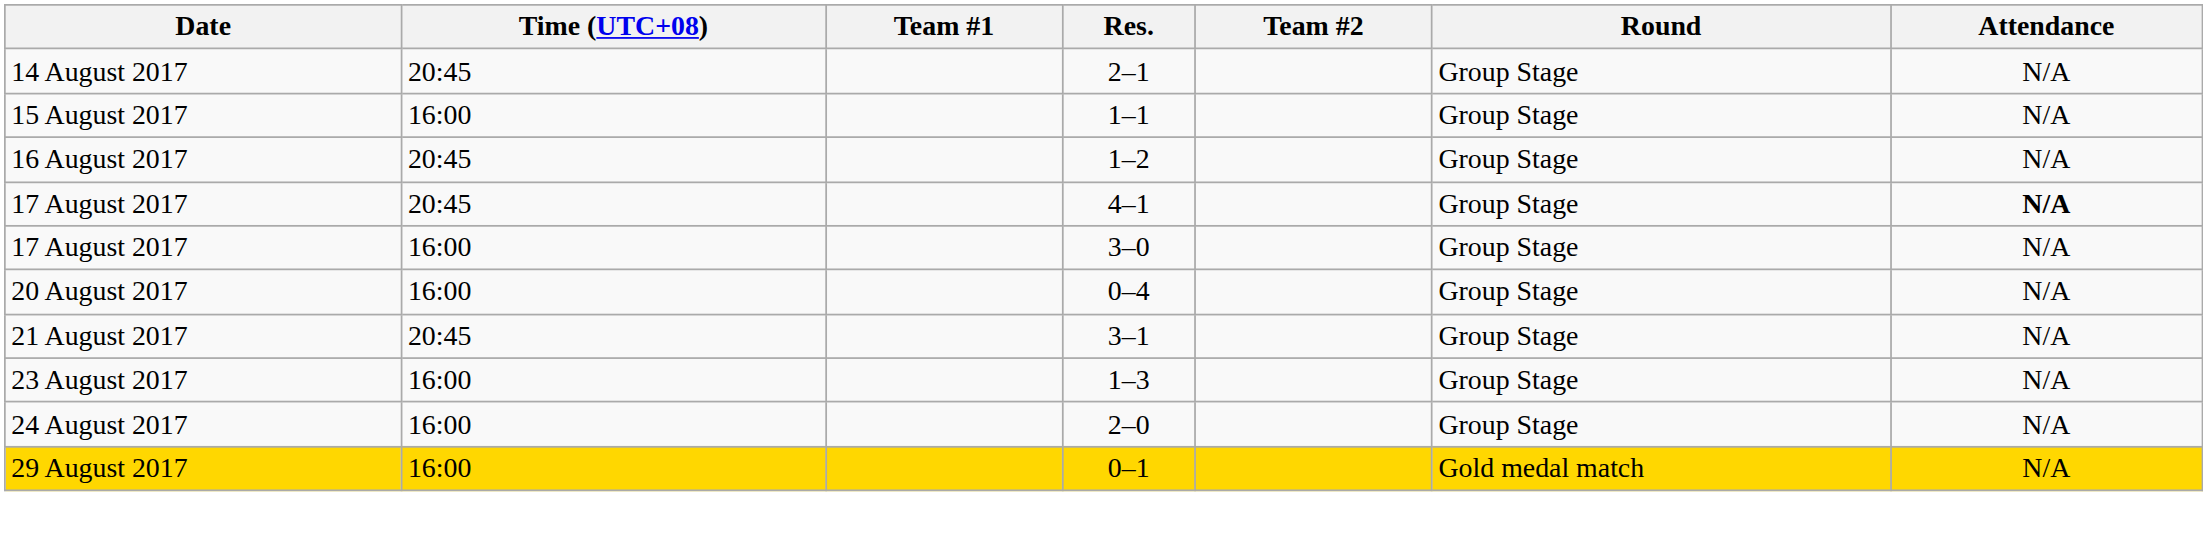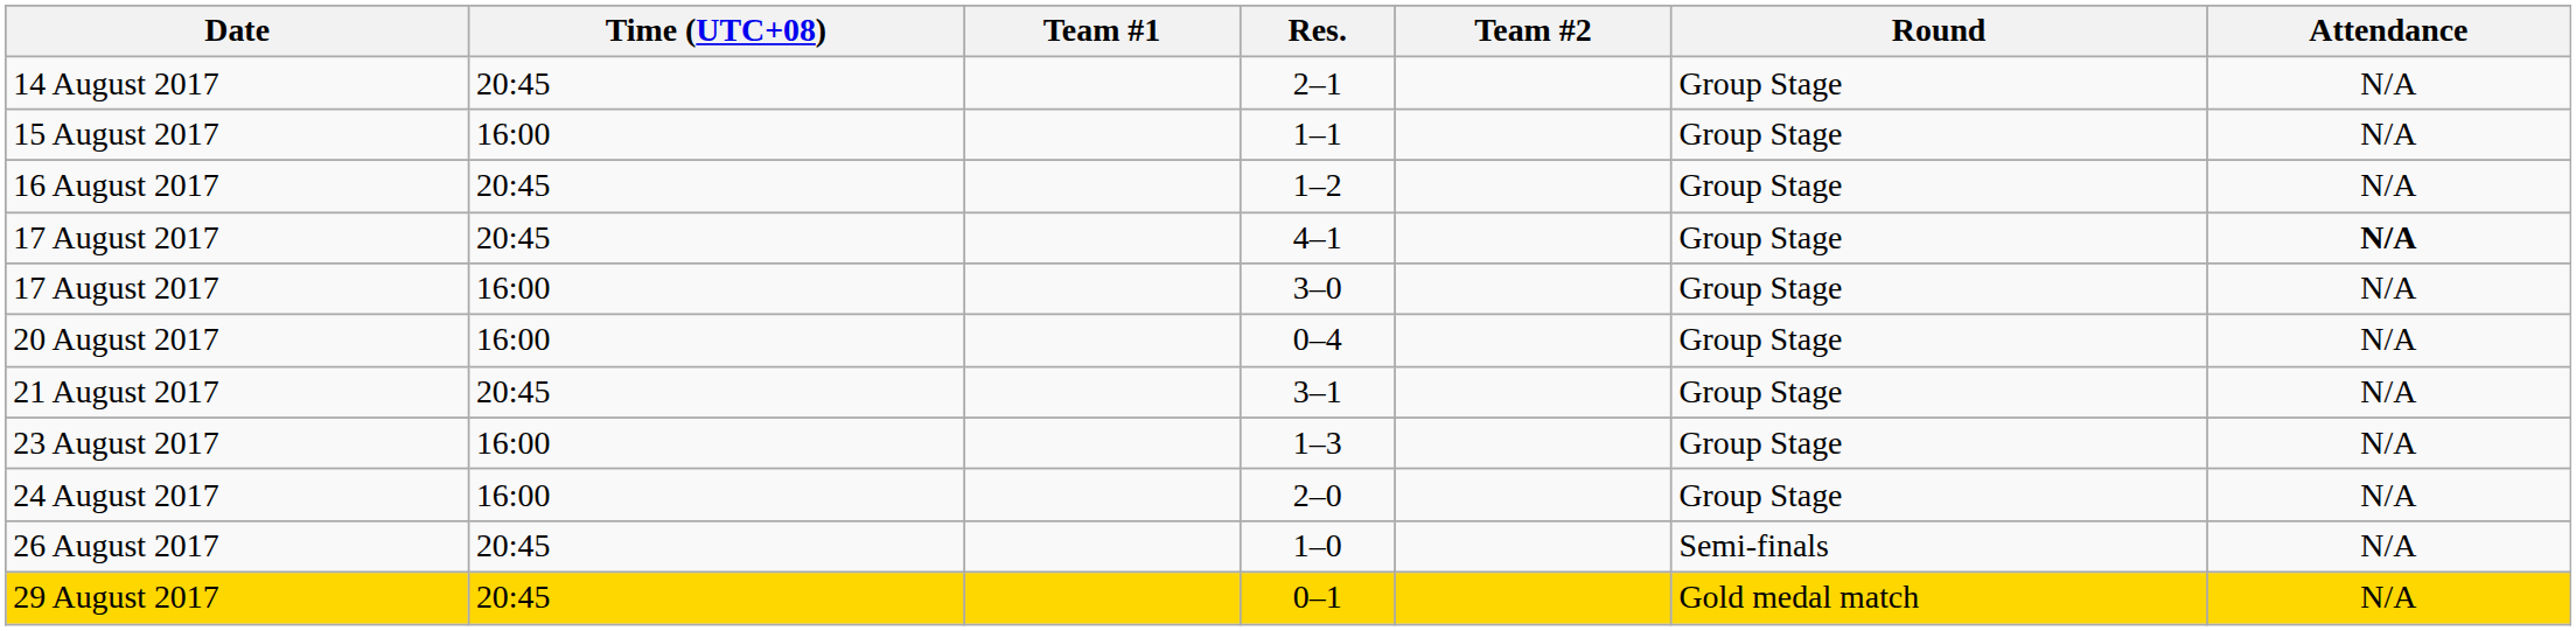 <table class="wikitable" style="text-align:left; width:100%;">
 <tr>
 <th>Date</th>
 <th>Time (<a href='#'>UTC+08</a>)</th>
 <th>Team #1</th>
 <th>Res.</th>
 <th>Team #2</th>
 <th>Round</th>
 <th>Attendance</th>
 </tr>
 <tr>
 <td>14 August 2017</td>
 <td>20:45</td>
 <td><strong></strong></td>
 <td style="text-align:center;">2–1</td>
 <td></td>
 <td>Group Stage</td>
 <td style="text-align:center;">N/A</td>
 </tr>
 <tr>
 <td>15 August 2017</td>
 <td>16:00</td>
 <td></td>
 <td style="text-align:center;">1–1</td>
 <td></td>
 <td>Group Stage</td>
 <td style="text-align:center;">N/A</td>
 </tr>
 <tr>
 <td>16 August 2017</td>
 <td>20:45</td>
 <td></td>
 <td style="text-align:center;">1–2</td>
 <td><strong></strong></td>
 <td>Group Stage</td>
 <td style="text-align:center;">N/A</td>
 </tr>
 <tr>
 <td>17 August 2017</td>
 <td>20:45</td>
 <td><strong></strong></td>
 <td style="text-align:center;">4–1</td>
 <td></td>
 <td>Group Stage</td>
 <td style="text-align:center;"><strong>N/A</strong></td>
 </tr>
 <tr>
 <td>17 August 2017</td>
 <td>16:00</td>
 <td><strong></strong></td>
 <td style="text-align:center;">3–0</td>
 <td></td>
 <td>Group Stage</td>
 <td style="text-align:center;">N/A</td>
 </tr>
 <tr>
 <td>20 August 2017</td>
 <td>16:00</td>
 <td></td>
 <td style="text-align:center;">0–4</td>
 <td><strong></strong></td>
 <td>Group Stage</td>
 <td style="text-align:center;">N/A</td>
 </tr>
 <tr>
 <td>21 August 2017</td>
 <td>20:45</td>
 <td><strong></strong></td>
 <td style="text-align:center;">3–1</td>
 <td></td>
 <td>Group Stage</td>
 <td style="text-align:center;">N/A</td>
 </tr>
 <tr>
 <td>23 August 2017</td>
 <td>16:00</td>
 <td></td>
 <td style="text-align:center;">1–3</td>
 <td><strong></strong></td>
 <td>Group Stage</td>
 <td style="text-align:center;">N/A</td>
 </tr>
 <tr>
 <td>24 August 2017</td>
 <td>16:00</td>
 <td><strong></strong></td>
 <td style="text-align:center;">2–0</td>
 <td></td>
 <td>Group Stage</td>
 <td style="text-align:center;">N/A</td>
 </tr>
+<tr>
+<td>26 August 2017</td>
+<td>20:45</td>
+<td><strong></strong></td>
+<td style="text-align:center;">1–0</td>
+<td></td>
+<td>Semi-finals</td>
+<td style="text-align:center;">N/A</td>
+</tr>
 <tr bgcolor=gold>
 <td>29 August 2017</td>
-<td>16:00</td>
+<td>20:45</td>
 <td></td>
 <td style="text-align:center;">0–1</td>
 <td><strong></strong></td>
 <td>Gold medal match</td>
 <td style="text-align:center;">N/A</td>
 </tr>
 </table>
